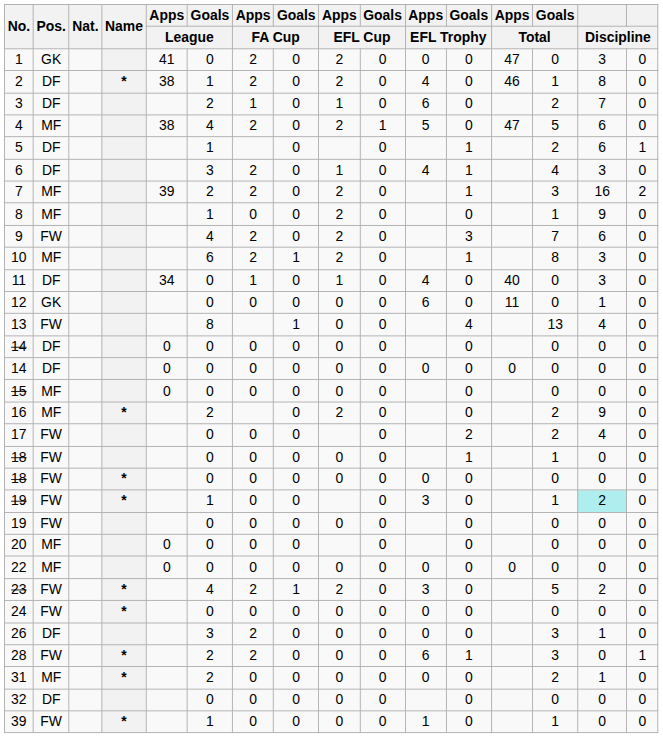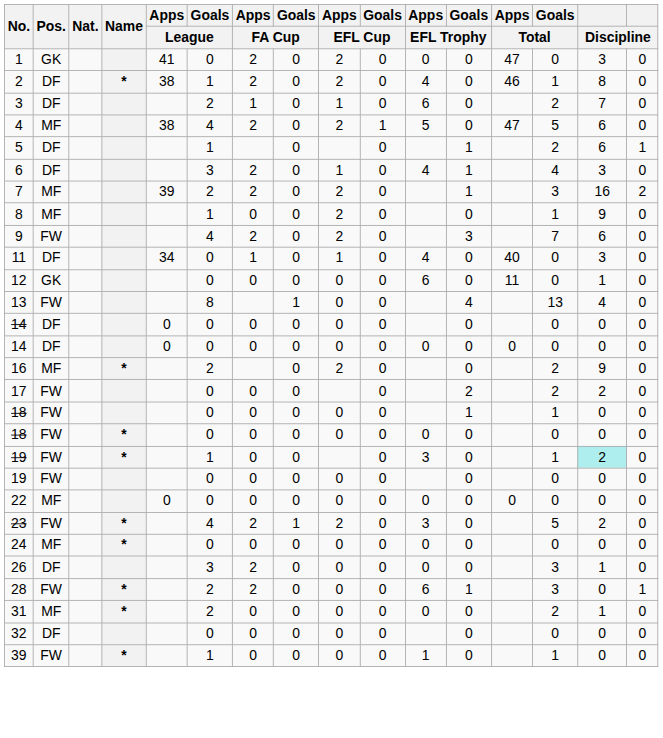 <table class="wikitable sortable plainrowheaders" style="text-align:center">
 <tr>
 <th scope="col" rowspan="2">No.</th>
 <th scope="col" rowspan="2">Pos.</th>
 <th scope="col" rowspan="2">Nat.</th>
 <th scope="col" rowspan="2">Name</th>
 <th scope="col">Apps</th>
 <th scope="col">Goals</th>
 <th scope="col">Apps</th>
 <th scope="col">Goals</th>
 <th scope="col">Apps</th>
 <th scope="col">Goals</th>
 <th scope="col">Apps</th>
 <th scope="col">Goals</th>
 <th scope="col">Apps</th>
 <th scope="col">Goals</th>
 <th scope="col"></th>
 <th scope="col"></th>
 </tr>
 <tr class="unsortable">
 <th colspan="2" width="85">League</th>
 <th colspan="2" width="85">FA Cup</th>
 <th colspan="2" width="85">EFL Cup</th>
 <th colspan="2" width="85">EFL Trophy</th>
 <th colspan="2" width="85">Total</th>
 <th colspan="2" width="85">Discipline</th>
 </tr>
 <tr>
 <td>1</td>
 <td>GK</td>
 <td></td>
 <th scope="row"></th>
 <td>41</td>
 <td>0</td>
 <td>2</td>
 <td>0</td>
 <td>2</td>
 <td>0</td>
 <td>0</td>
 <td>0</td>
 <td>47</td>
 <td>0</td>
 <td>3</td>
 <td>0</td>
 </tr>
 <tr>
 <td>2</td>
 <td>DF</td>
 <td></td>
 <th scope="row"><em></em> *</th>
 <td>38</td>
 <td>1</td>
 <td>2</td>
 <td>0</td>
 <td>2</td>
 <td>0</td>
 <td>4</td>
 <td>0</td>
 <td>46</td>
 <td>1</td>
 <td>8</td>
 <td>0</td>
 </tr>
 <tr>
 <td>3</td>
 <td>DF</td>
 <td></td>
 <th scope="row"></th>
 <td></td>
 <td>2</td>
 <td>1</td>
 <td>0</td>
 <td>1</td>
 <td>0</td>
 <td>6</td>
 <td>0</td>
 <td></td>
 <td>2</td>
 <td>7</td>
 <td>0</td>
 </tr>
 <tr>
 <td>4</td>
 <td>MF</td>
 <td></td>
 <th scope="row"></th>
 <td>38</td>
 <td>4</td>
 <td>2</td>
 <td>0</td>
 <td>2</td>
 <td>1</td>
 <td>5</td>
 <td>0</td>
 <td>47</td>
 <td>5</td>
 <td>6</td>
 <td>0</td>
 </tr>
 <tr>
 <td>5</td>
 <td>DF</td>
 <td></td>
 <th scope="row"></th>
 <td></td>
 <td>1</td>
 <td></td>
 <td>0</td>
 <td></td>
 <td>0</td>
 <td></td>
 <td>1</td>
 <td></td>
 <td>2</td>
 <td>6</td>
 <td>1</td>
 </tr>
 <tr>
 <td>6</td>
 <td>DF</td>
 <td></td>
 <th scope="row"></th>
 <td></td>
 <td>3</td>
 <td>2</td>
 <td>0</td>
 <td>1</td>
 <td>0</td>
 <td>4</td>
 <td>1</td>
 <td></td>
 <td>4</td>
 <td>3</td>
 <td>0</td>
 </tr>
 <tr>
 <td>7</td>
 <td>MF</td>
 <td></td>
 <th scope="row"></th>
 <td>39</td>
 <td>2</td>
 <td>2</td>
 <td>0</td>
 <td>2</td>
 <td>0</td>
 <td></td>
 <td>1</td>
 <td></td>
 <td>3</td>
 <td>16</td>
 <td>2</td>
 </tr>
 <tr>
 <td>8</td>
 <td>MF</td>
 <td></td>
 <th scope="row"></th>
 <td></td>
 <td>1</td>
 <td>0</td>
 <td>0</td>
 <td>2</td>
 <td>0</td>
 <td></td>
 <td>0</td>
 <td></td>
 <td>1</td>
 <td>9</td>
 <td>0</td>
 </tr>
 <tr>
 <td>9</td>
 <td>FW</td>
 <td></td>
 <th scope="row"></th>
 <td></td>
 <td>4</td>
 <td>2</td>
 <td>0</td>
 <td>2</td>
 <td>0</td>
 <td></td>
 <td>3</td>
 <td></td>
 <td>7</td>
 <td>6</td>
 <td>0</td>
 </tr>
 <tr>
-<td>10</td>
-<td>MF</td>
-<td></td>
-<th scope="row"></th>
-<td></td>
-<td>6</td>
-<td>2</td>
-<td>1</td>
-<td>2</td>
-<td>0</td>
-<td></td>
-<td>1</td>
-<td></td>
-<td>8</td>
-<td>3</td>
-<td>0</td>
-</tr>
-<tr>
 <td>11</td>
 <td>DF</td>
 <td></td>
 <th scope="row"></th>
 <td>34</td>
 <td>0</td>
 <td>1</td>
 <td>0</td>
 <td>1</td>
 <td>0</td>
 <td>4</td>
 <td>0</td>
 <td>40</td>
 <td>0</td>
 <td>3</td>
 <td>0</td>
 </tr>
 <tr>
 <td>12</td>
 <td>GK</td>
 <td></td>
 <th scope="row"></th>
 <td></td>
 <td>0</td>
 <td>0</td>
 <td>0</td>
 <td>0</td>
 <td>0</td>
 <td>6</td>
 <td>0</td>
 <td>11</td>
 <td>0</td>
 <td>1</td>
 <td>0</td>
 </tr>
 <tr>
 <td>13</td>
 <td>FW</td>
 <td></td>
 <th scope="row"></th>
 <td></td>
 <td>8</td>
 <td></td>
 <td>1</td>
 <td>0</td>
 <td>0</td>
 <td></td>
 <td>4</td>
 <td></td>
 <td>13</td>
 <td>4</td>
 <td>0</td>
 </tr>
 <tr>
 <td><s>14</s> </td>
 <td>DF</td>
 <td></td>
 <th scope="row"></th>
 <td>0</td>
 <td>0</td>
 <td>0</td>
 <td>0</td>
 <td>0</td>
 <td>0</td>
 <td></td>
 <td>0</td>
 <td></td>
 <td>0</td>
 <td>0</td>
 <td>0</td>
 </tr>
 <tr>
 <td>14</td>
 <td>DF</td>
 <td></td>
 <th scope="row"></th>
 <td>0</td>
 <td>0</td>
 <td>0</td>
 <td>0</td>
 <td>0</td>
 <td>0</td>
 <td>0</td>
 <td>0</td>
 <td>0</td>
 <td>0</td>
 <td>0</td>
 <td>0</td>
 </tr>
 <tr>
-<td><s>15</s> </td>
-<td>MF</td>
-<td></td>
-<th scope="row"></th>
-<td>0</td>
-<td>0</td>
-<td>0</td>
-<td>0</td>
-<td>0</td>
-<td>0</td>
-<td></td>
-<td>0</td>
-<td></td>
-<td>0</td>
-<td>0</td>
-<td>0</td>
-</tr>
-<tr>
 <td>16</td>
 <td>MF</td>
 <td></td>
 <th scope="row"><em></em> *</th>
 <td></td>
 <td>2</td>
 <td></td>
 <td>0</td>
 <td>2</td>
 <td>0</td>
 <td></td>
 <td>0</td>
 <td></td>
 <td>2</td>
 <td>9</td>
 <td>0</td>
 </tr>
 <tr>
 <td>17</td>
 <td>FW</td>
 <td></td>
 <th scope="row"></th>
 <td></td>
 <td>0</td>
 <td>0</td>
 <td>0</td>
 <td></td>
 <td>0</td>
 <td></td>
 <td>2</td>
 <td></td>
 <td>2</td>
-<td>4</td>
+<td>2</td>
 <td>0</td>
 </tr>
 <tr>
 <td><s>18</s> </td>
 <td>FW</td>
 <td></td>
 <th scope="row"></th>
 <td></td>
 <td>0</td>
 <td>0</td>
 <td>0</td>
 <td>0</td>
 <td>0</td>
 <td></td>
 <td>1</td>
 <td></td>
 <td>1</td>
 <td>0</td>
 <td>0</td>
 </tr>
 <tr>
 <td><s>18</s> </td>
 <td>FW</td>
 <td></td>
 <th scope="row"><em></em> *</th>
 <td></td>
 <td>0</td>
 <td>0</td>
 <td>0</td>
 <td>0</td>
 <td>0</td>
 <td>0</td>
 <td>0</td>
 <td></td>
 <td>0</td>
 <td>0</td>
 <td>0</td>
 </tr>
 <tr>
 <td><s>19</s> </td>
 <td>FW</td>
 <td></td>
 <th scope="row"><em></em> *</th>
 <td></td>
 <td>1</td>
 <td>0</td>
 <td>0</td>
 <td></td>
 <td>0</td>
 <td>3</td>
 <td>0</td>
 <td></td>
 <td>1</td>
 <td style="background: paleturquoise;">2</td>
 <td>0</td>
 </tr>
 <tr>
 <td>19</td>
 <td>FW</td>
 <td></td>
 <th scope="row"></th>
 <td></td>
 <td>0</td>
 <td>0</td>
 <td>0</td>
 <td>0</td>
 <td>0</td>
 <td></td>
 <td>0</td>
 <td></td>
 <td>0</td>
 <td>0</td>
 <td>0</td>
 </tr>
 <tr>
-<td>20</td>
-<td>MF</td>
-<td></td>
-<th scope="row"></th>
-<td>0</td>
-<td>0</td>
-<td>0</td>
-<td>0</td>
-<td></td>
-<td>0</td>
-<td></td>
-<td>0</td>
-<td></td>
-<td>0</td>
-<td>0</td>
-<td>0</td>
-</tr>
-<tr>
 <td>22</td>
 <td>MF</td>
 <td></td>
 <th scope="row"></th>
 <td>0</td>
 <td>0</td>
 <td>0</td>
 <td>0</td>
 <td>0</td>
 <td>0</td>
 <td>0</td>
 <td>0</td>
 <td>0</td>
 <td>0</td>
 <td>0</td>
 <td>0</td>
 </tr>
 <tr>
 <td><s>23</s> </td>
 <td>FW</td>
 <td></td>
 <th scope="row"><em></em> *</th>
 <td></td>
 <td>4</td>
 <td>2</td>
 <td>1</td>
 <td>2</td>
 <td>0</td>
 <td>3</td>
 <td>0</td>
 <td></td>
 <td>5</td>
 <td>2</td>
 <td>0</td>
 </tr>
 <tr>
 <td>24</td>
-<td>FW</td>
+<td>MF</td>
 <td></td>
 <th scope="row"><em></em> *</th>
 <td></td>
 <td>0</td>
 <td>0</td>
 <td>0</td>
 <td>0</td>
 <td>0</td>
 <td>0</td>
 <td>0</td>
 <td></td>
 <td>0</td>
 <td>0</td>
 <td>0</td>
 </tr>
 <tr>
 <td>26</td>
 <td>DF</td>
 <td></td>
 <th scope="row"></th>
 <td></td>
 <td>3</td>
 <td>2</td>
 <td>0</td>
 <td>0</td>
 <td>0</td>
 <td>0</td>
 <td>0</td>
 <td></td>
 <td>3</td>
 <td>1</td>
 <td>0</td>
 </tr>
 <tr>
 <td>28</td>
 <td>FW</td>
 <td></td>
 <th scope="row"><em></em> *</th>
 <td></td>
 <td>2</td>
 <td>2</td>
 <td>0</td>
 <td>0</td>
 <td>0</td>
 <td>6</td>
 <td>1</td>
 <td></td>
 <td>3</td>
 <td>0</td>
 <td>1</td>
 </tr>
 <tr>
 <td>31</td>
 <td>MF</td>
 <td></td>
 <th scope="row"><em></em> *</th>
 <td></td>
 <td>2</td>
 <td>0</td>
 <td>0</td>
 <td>0</td>
 <td>0</td>
 <td>0</td>
 <td>0</td>
 <td></td>
 <td>2</td>
 <td>1</td>
 <td>0</td>
 </tr>
 <tr>
 <td>32</td>
 <td>DF</td>
 <td></td>
 <th scope="row"></th>
 <td></td>
 <td>0</td>
 <td>0</td>
 <td>0</td>
 <td>0</td>
 <td>0</td>
 <td></td>
 <td>0</td>
 <td></td>
 <td>0</td>
 <td>0</td>
 <td>0</td>
 </tr>
 <tr>
 <td>39</td>
 <td>FW</td>
 <td></td>
 <th scope="row"><em></em> *</th>
 <td></td>
 <td>1</td>
 <td>0</td>
 <td>0</td>
 <td>0</td>
 <td>0</td>
 <td>1</td>
 <td>0</td>
 <td></td>
 <td>1</td>
 <td>0</td>
 <td>0</td>
 </tr>
 </table>
